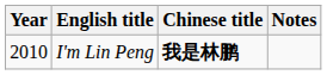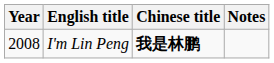 <table class="wikitable">
 <tr>
 <th>Year</th>
 <th>English title</th>
 <th>Chinese title</th>
 <th>Notes</th>
 </tr>
 <tr>
-<td>2010</td>
+<td>2008</td>
 <td><em>I'm Lin Peng</em></td>
 <td><strong>我是林鹏</strong></td>
 <td></td>
 </tr>
 </table>
